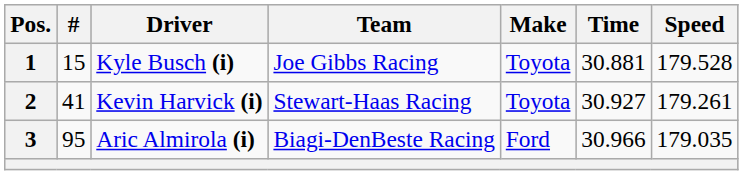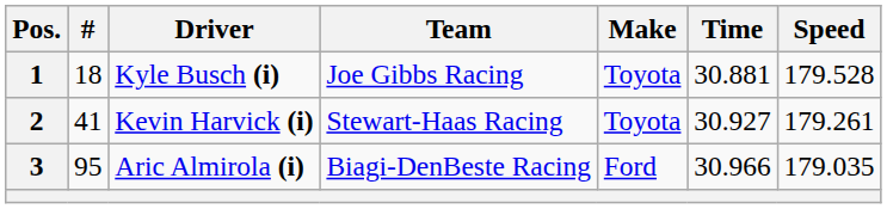 <table class="wikitable" style="font-size:95%">
 <tr>
 <th>Pos.</th>
 <th>#</th>
 <th>Driver</th>
 <th>Team</th>
 <th>Make</th>
 <th>Time</th>
 <th>Speed</th>
 </tr>
 <tr>
 <th>1</th>
-<td>15</td>
+<td>18</td>
 <td><a href='#'>Kyle Busch</a> <strong>(i)</strong></td>
 <td><a href='#'>Joe Gibbs Racing</a></td>
 <td><a href='#'>Toyota</a></td>
 <td>30.881</td>
 <td>179.528</td>
 </tr>
 <tr>
 <th>2</th>
 <td>41</td>
 <td><a href='#'>Kevin Harvick</a> <strong>(i)</strong></td>
 <td><a href='#'>Stewart-Haas Racing</a></td>
 <td><a href='#'>Toyota</a></td>
 <td>30.927</td>
 <td>179.261</td>
 </tr>
 <tr>
 <th>3</th>
 <td>95</td>
 <td><a href='#'>Aric Almirola</a> <strong>(i)</strong></td>
 <td><a href='#'>Biagi-DenBeste Racing</a></td>
 <td><a href='#'>Ford</a></td>
 <td>30.966</td>
 <td>179.035</td>
 </tr>
 <tr>
 <th colspan="7"></th>
 </tr>
 </table>
